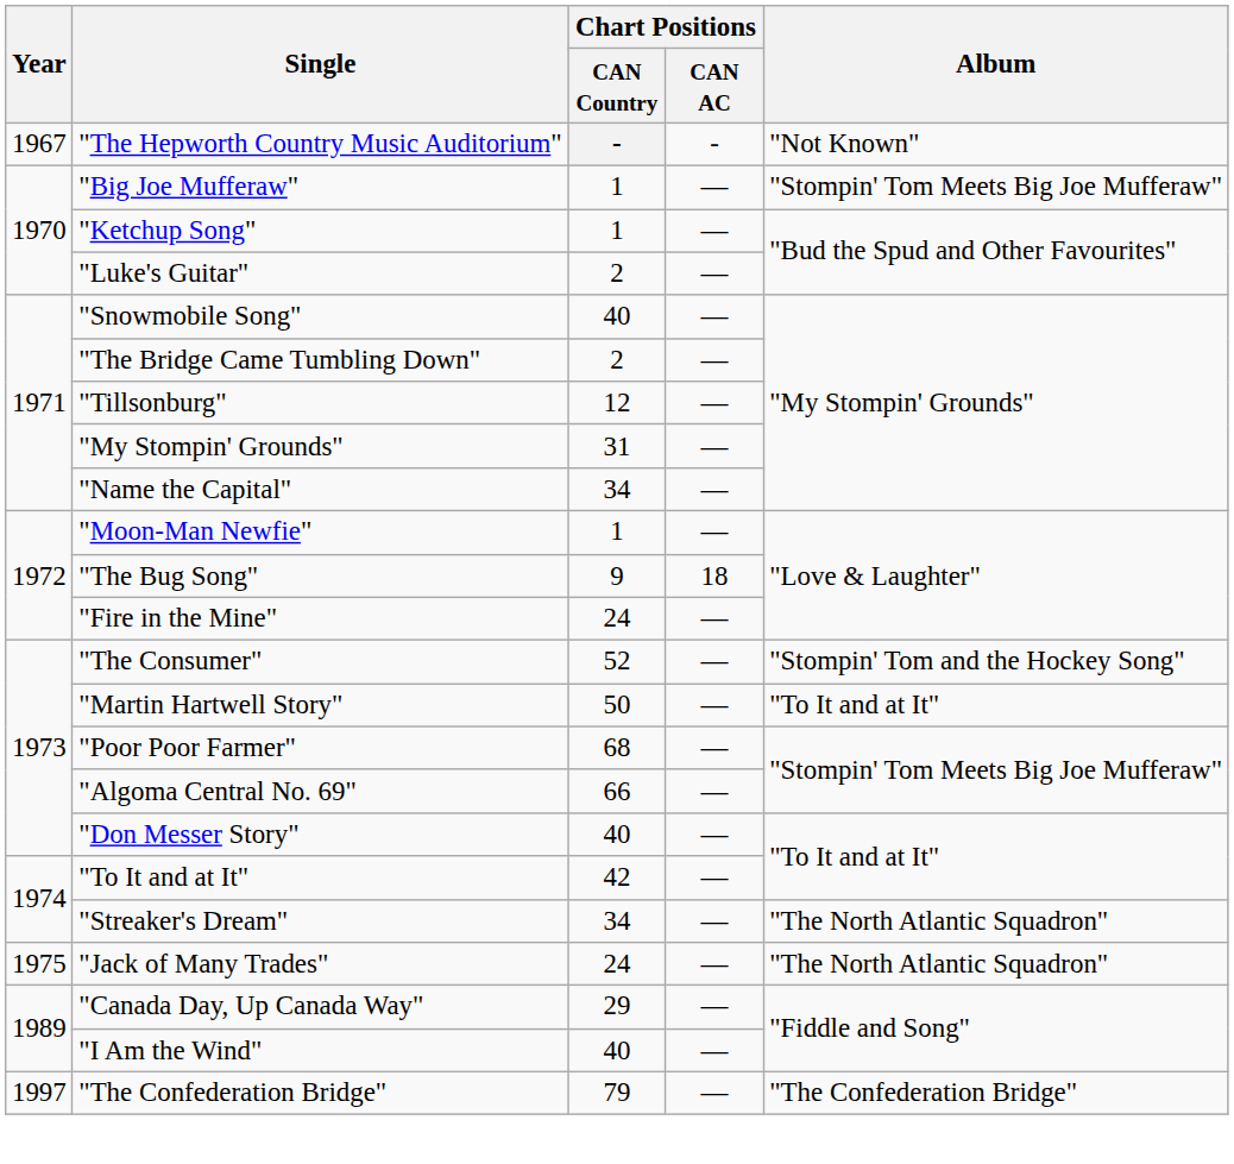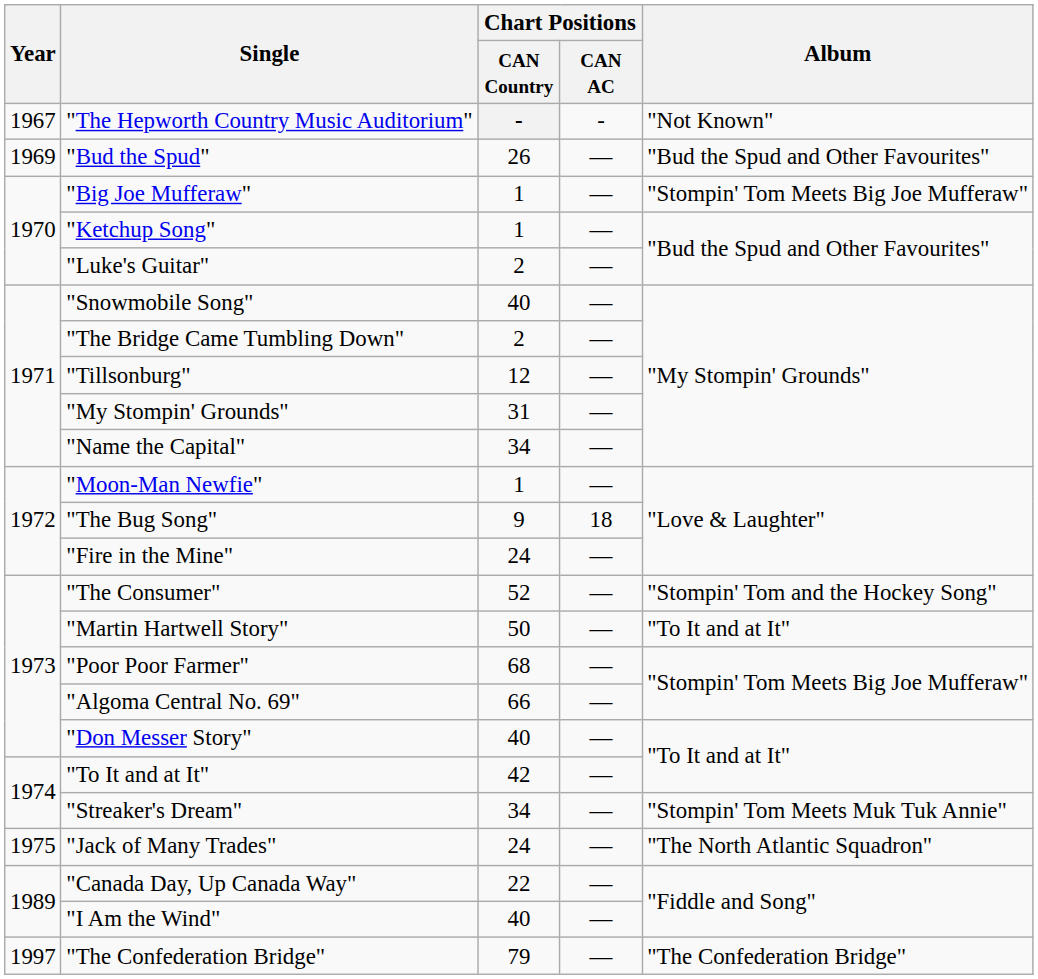 <table class="wikitable">
 <tr>
 <th rowspan="2">Year</th>
 <th rowspan="2">Single</th>
 <th colspan="2">Chart Positions</th>
 <th rowspan="2">Album</th>
 </tr>
 <tr>
 <th style="width:50px;"><small>CAN Country</small></th>
 <th style="width:50px;"><small>CAN AC</small></th>
 </tr>
 <tr>
 <td>1967</td>
 <td>"<a href='#'>The Hepworth Country Music Auditorium</a>"</td>
 <th style="text-align:center;">-</th>
 <td style="text-align:center;">-</td>
 <td>"Not Known"</td>
+</tr>
+<tr>
+<td>1969</td>
+<td>"<a href='#'>Bud the Spud</a>"</td>
+<td style="text-align:center;">26</td>
+<td style="text-align:center;">—</td>
+<td>"Bud the Spud and Other Favourites"</td>
 </tr>
 <tr>
 <td rowspan="3">1970</td>
 <td>"<a href='#'>Big Joe Mufferaw</a>"</td>
 <td style="text-align:center;">1</td>
 <td style="text-align:center;">—</td>
 <td>"Stompin' Tom Meets Big Joe Mufferaw"</td>
 </tr>
 <tr>
 <td>"<a href='#'>Ketchup Song</a>"</td>
 <td style="text-align:center;">1</td>
 <td style="text-align:center;">—</td>
 <td rowspan="2">"Bud the Spud and Other Favourites"</td>
 </tr>
 <tr>
 <td>"Luke's Guitar"</td>
 <td style="text-align:center;">2</td>
 <td style="text-align:center;">—</td>
 </tr>
 <tr>
 <td rowspan="5">1971</td>
 <td>"Snowmobile Song"</td>
 <td style="text-align:center;">40</td>
 <td style="text-align:center;">—</td>
 <td rowspan="5">"My Stompin' Grounds"</td>
 </tr>
 <tr>
 <td>"The Bridge Came Tumbling Down"</td>
 <td style="text-align:center;">2</td>
 <td style="text-align:center;">—</td>
 </tr>
 <tr>
 <td>"Tillsonburg"</td>
 <td style="text-align:center;">12</td>
 <td style="text-align:center;">—</td>
 </tr>
 <tr>
 <td>"My Stompin' Grounds"</td>
 <td style="text-align:center;">31</td>
 <td style="text-align:center;">—</td>
 </tr>
 <tr>
 <td>"Name the Capital"</td>
 <td style="text-align:center;">34</td>
 <td style="text-align:center;">—</td>
 </tr>
 <tr>
 <td rowspan="3">1972</td>
 <td>"<a href='#'>Moon-Man Newfie</a>"</td>
 <td style="text-align:center;">1</td>
 <td style="text-align:center;">—</td>
 <td rowspan="3">"Love & Laughter"</td>
 </tr>
 <tr>
 <td>"The Bug Song"</td>
 <td style="text-align:center;">9</td>
 <td style="text-align:center;">18</td>
 </tr>
 <tr>
 <td>"Fire in the Mine"</td>
 <td style="text-align:center;">24</td>
 <td style="text-align:center;">—</td>
 </tr>
 <tr>
 <td rowspan="5">1973</td>
 <td>"The Consumer"</td>
 <td style="text-align:center;">52</td>
 <td style="text-align:center;">—</td>
 <td>"Stompin' Tom and the Hockey Song"</td>
 </tr>
 <tr>
 <td>"Martin Hartwell Story"</td>
 <td style="text-align:center;">50</td>
 <td style="text-align:center;">—</td>
 <td>"To It and at It"</td>
 </tr>
 <tr>
 <td>"Poor Poor Farmer"</td>
 <td style="text-align:center;">68</td>
 <td style="text-align:center;">—</td>
 <td rowspan="2">"Stompin' Tom Meets Big Joe Mufferaw"</td>
 </tr>
 <tr>
 <td>"Algoma Central No. 69"</td>
 <td style="text-align:center;">66</td>
 <td style="text-align:center;">—</td>
 </tr>
 <tr>
 <td>"<a href='#'>Don Messer</a> Story"</td>
 <td style="text-align:center;">40</td>
 <td style="text-align:center;">—</td>
 <td rowspan="2">"To It and at It"</td>
 </tr>
 <tr>
 <td rowspan="2">1974</td>
 <td>"To It and at It"</td>
 <td style="text-align:center;">42</td>
 <td style="text-align:center;">—</td>
 </tr>
 <tr>
 <td>"Streaker's Dream"</td>
 <td style="text-align:center;">34</td>
 <td style="text-align:center;">—</td>
-<td>"The North Atlantic Squadron"</td>
+<td>"Stompin' Tom Meets Muk Tuk Annie"</td>
 </tr>
 <tr>
 <td>1975</td>
 <td>"Jack of Many Trades"</td>
 <td style="text-align:center;">24</td>
 <td style="text-align:center;">—</td>
 <td>"The North Atlantic Squadron"</td>
 </tr>
 <tr>
 <td rowspan="2">1989</td>
 <td>"Canada Day, Up Canada Way"</td>
-<td style="text-align:center;">29</td>
+<td style="text-align:center;">22</td>
 <td style="text-align:center;">—</td>
 <td rowspan="2">"Fiddle and Song"</td>
 </tr>
 <tr>
 <td>"I Am the Wind"</td>
 <td style="text-align:center;">40</td>
 <td style="text-align:center;">—</td>
 </tr>
 <tr>
 <td>1997</td>
 <td>"The Confederation Bridge"</td>
 <td style="text-align:center;">79</td>
 <td style="text-align:center;">—</td>
 <td>"The Confederation Bridge"</td>
 </tr>
 </table>
